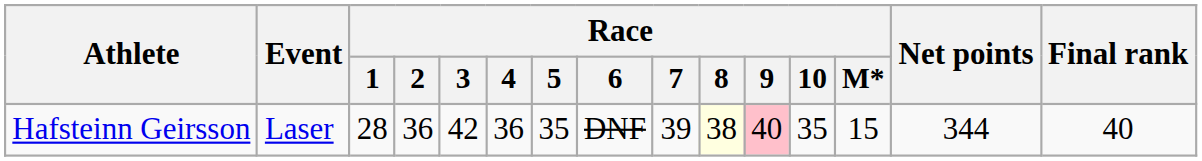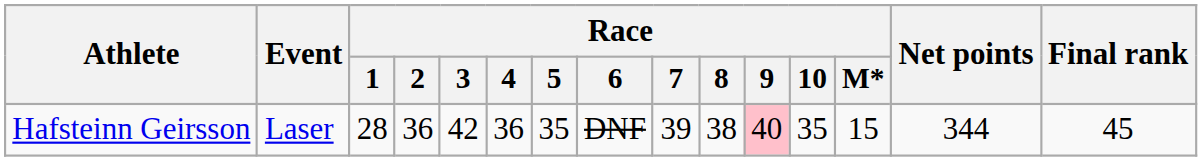 <table class="wikitable" style="font-size:90%">
 <tr>
 <th rowspan=2>Athlete</th>
 <th rowspan=2>Event</th>
 <th colspan=11>Race</th>
 <th rowspan=2>Net points</th>
 <th rowspan=2>Final rank</th>
 </tr>
 <tr style="font-size:95%">
 <th>1</th>
 <th>2</th>
 <th>3</th>
 <th>4</th>
 <th>5</th>
 <th>6</th>
 <th>7</th>
 <th>8</th>
 <th>9</th>
 <th>10</th>
 <th>M*</th>
 </tr>
 <tr align=center>
 <td align=left><a href='#'>Hafsteinn Geirsson</a></td>
 <td align=left><a href='#'>Laser</a></td>
 <td>28</td>
 <td>36</td>
 <td>42</td>
 <td>36</td>
 <td>35</td>
 <td><s>DNF</s></td>
 <td>39</td>
-<td style="background: lightyellow;">38</td>
+<td>38</td>
 <td style="background: pink;">40</td>
 <td>35</td>
 <td>15</td>
 <td>344</td>
-<td>40</td>
+<td>45</td>
 </tr>
 </table>
